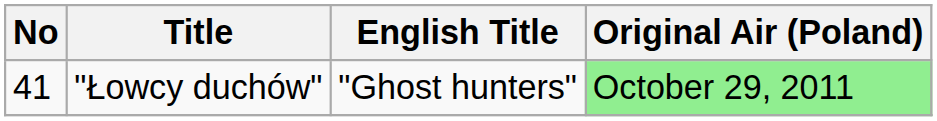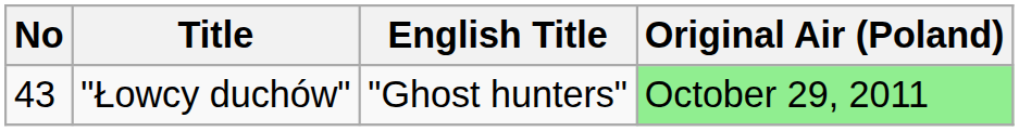 <table class="sortable wikitable" style="font-size:97%;">
 <tr>
 <th>No</th>
 <th>Title</th>
 <th>English Title</th>
 <th>Original Air (Poland)</th>
 </tr>
 <tr>
-<td>41</td>
+<td>43</td>
 <td>"Łowcy duchów"</td>
 <td>"Ghost hunters"</td>
 <td style="background: lightgreen;">October 29, 2011</td>
 </tr>
 <tr>
 </tr>
 </table>
